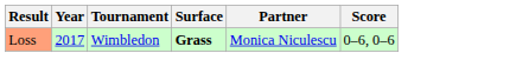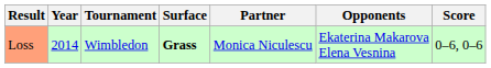 <table class="sortable wikitable">
 <tr>
 <th>Result</th>
 <th>Year</th>
 <th>Tournament</th>
 <th>Surface</th>
 <th>Partner</th>
+<th>Opponents</th>
 <th>Score</th>
 </tr>
 <tr style="background:#cfc;">
 <td style="background:#ffa07a;">Loss</td>
-<td><a href='#'>2017</a></td>
+<td><a href='#'>2014</a></td>
 <td><a href='#'>Wimbledon</a></td>
 <td><strong>Grass</strong></td>
 <td> <a href='#'>Monica Niculescu</a></td>
+<td> <a href='#'>Ekaterina Makarova</a> <br>  <a href='#'>Elena Vesnina</a></td>
 <td>0–6, 0–6</td>
 </tr>
 </table>
